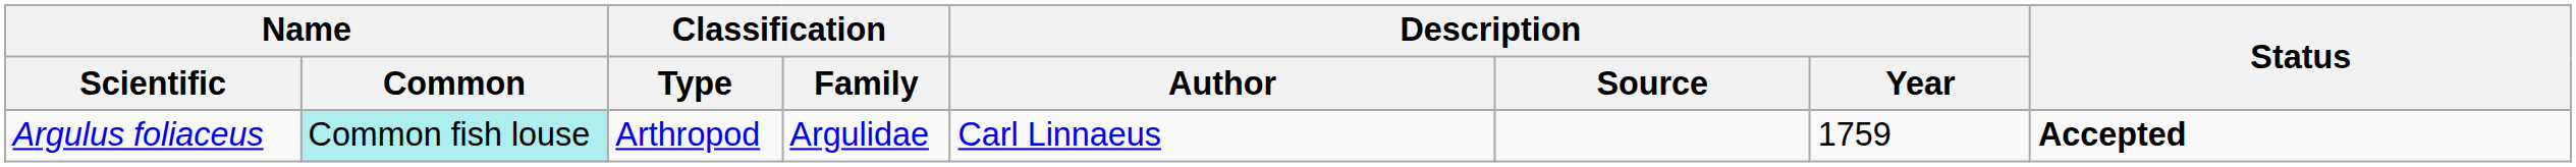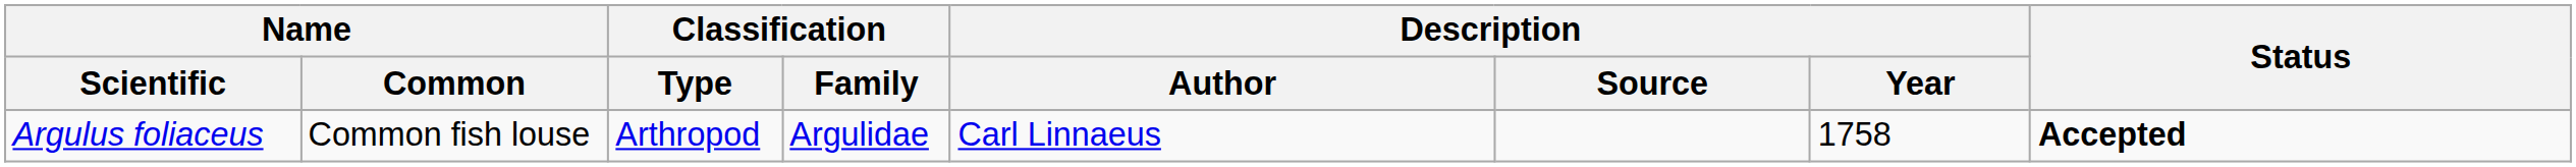 <table class="wikitable sortable">
 <tr>
 <th colspan="2" scope="col" width="10%">Name</th>
 <th colspan="2" scope="col" width="1%">Classification</th>
 <th colspan="3" scope="col" width="20%">Description</th>
 <th rowspan="2" scope="col" width="10%">Status</th>
 </tr>
 <tr>
 <th>Scientific</th>
 <th>Common</th>
 <th>Type</th>
 <th>Family</th>
 <th>Author</th>
 <th>Source</th>
 <th>Year</th>
 </tr>
 <tr>
 <td><em><a href='#'>Argulus foliaceus</a></em></td>
-<td style="background: paleturquoise;">Common fish louse</td>
+<td>Common fish louse</td>
 <td><a href='#'>Arthropod</a></td>
 <td><a href='#'>Argulidae</a></td>
 <td><a href='#'>Carl Linnaeus</a></td>
 <td></td>
-<td>1759</td>
+<td>1758</td>
 <td><strong>Accepted</strong></td>
 </tr>
 </table>
